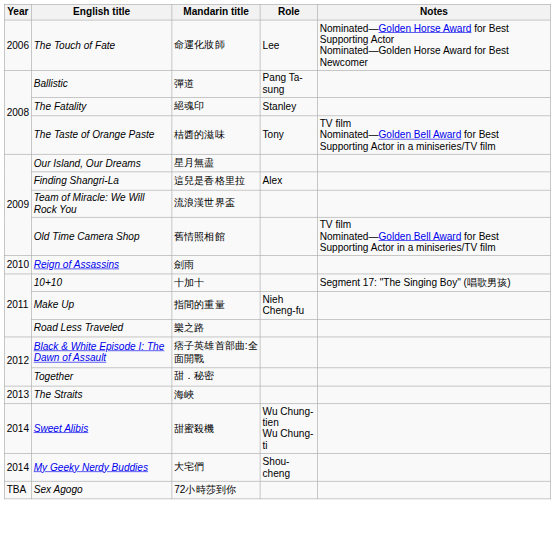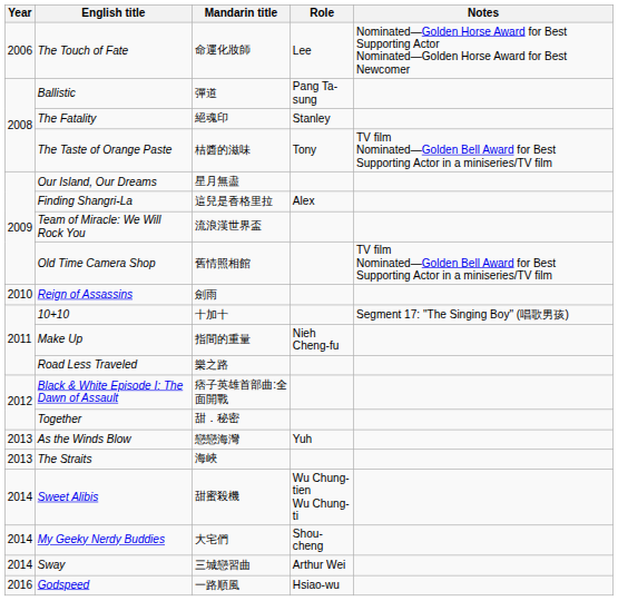 <table class="wikitable sortable">
 <tr>
 <th>Year</th>
 <th>English title</th>
 <th>Mandarin title</th>
 <th>Role</th>
 <th class="unsortable">Notes</th>
 </tr>
 <tr>
 <td>2006</td>
 <td><em>The Touch of Fate</em></td>
 <td>命運化妝師</td>
 <td>Lee</td>
 <td>Nominated—<a href='#'>Golden Horse Award</a> for Best Supporting Actor<br>Nominated—Golden Horse Award for Best Newcomer</td>
 </tr>
 <tr>
 <td rowspan=3>2008</td>
 <td><em>Ballistic</em></td>
 <td>彈道</td>
 <td>Pang Ta-sung</td>
 <td></td>
 </tr>
 <tr>
 <td><em>The Fatality</em></td>
 <td>絕魂印</td>
 <td>Stanley</td>
 <td></td>
 </tr>
 <tr>
 <td><em>The Taste of Orange Paste</em></td>
 <td>桔醬的滋味</td>
 <td>Tony</td>
 <td>TV film<br>Nominated—<a href='#'>Golden Bell Award</a> for Best Supporting Actor in a miniseries/TV film</td>
 </tr>
 <tr>
 <td rowspan=4>2009</td>
 <td><em>Our Island, Our Dreams</em></td>
 <td>星月無盡</td>
 <td></td>
 <td></td>
 </tr>
 <tr>
 <td><em>Finding Shangri-La</em></td>
 <td>這兒是香格里拉</td>
 <td>Alex</td>
 <td></td>
 </tr>
 <tr>
 <td><em>Team of Miracle: We Will Rock You</em></td>
 <td>流浪漢世界盃</td>
 <td></td>
 <td></td>
 </tr>
 <tr>
 <td><em>Old Time Camera Shop</em></td>
 <td>舊情照相館</td>
 <td></td>
 <td>TV film<br>Nominated—<a href='#'>Golden Bell Award</a> for Best Supporting Actor in a miniseries/TV film</td>
 </tr>
 <tr>
 <td>2010</td>
 <td><em><a href='#'>Reign of Assassins</a></em></td>
 <td>劍雨</td>
 <td></td>
 <td></td>
 </tr>
 <tr>
 <td rowspan=3>2011</td>
 <td><em>10+10</em></td>
 <td>十加十</td>
 <td></td>
 <td>Segment 17: "The Singing Boy" (唱歌男孩)</td>
 </tr>
 <tr>
 <td><em>Make Up</em></td>
 <td>指間的重量</td>
 <td>Nieh Cheng-fu</td>
 <td></td>
 </tr>
 <tr>
 <td><em>Road Less Traveled</em></td>
 <td>樂之路</td>
 <td></td>
 <td></td>
 </tr>
 <tr>
 <td rowspan=2>2012</td>
 <td><em><a href='#'>Black & White Episode I: The Dawn of Assault</a></em></td>
 <td>痞子英雄首部曲:全面開戰</td>
 <td></td>
 <td></td>
 </tr>
 <tr>
 <td><em>Together</em></td>
 <td>甜．秘密</td>
 <td></td>
 <td></td>
 </tr>
 <tr>
 <td>2013</td>
+<td><em>As the Winds Blow</em></td>
+<td>戀戀海灣</td>
+<td>Yuh</td>
+<td></td>
+</tr>
+<tr>
+<td>2013</td>
 <td><em>The Straits</em></td>
 <td>海峽</td>
 <td></td>
 <td></td>
 </tr>
 <tr>
 <td>2014</td>
 <td><em><a href='#'>Sweet Alibis</a></em></td>
 <td>甜蜜殺機</td>
 <td>Wu Chung-tien<br>Wu Chung-ti</td>
 <td></td>
 </tr>
 <tr>
 <td>2014</td>
 <td><em><a href='#'>My Geeky Nerdy Buddies</a></em></td>
 <td>大宅們</td>
 <td>Shou-cheng</td>
 <td></td>
 </tr>
 <tr>
-<td>TBA</td>
-<td><em>Sex Agogo</em></td>
-<td>72小時莎到你</td>
+<td>2014</td>
+<td><em>Sway</em></td>
+<td>三城戀習曲</td>
+<td>Arthur Wei</td>
 <td></td>
+</tr>
+<tr>
+<td>2016</td>
+<td><em><a href='#'>Godspeed</a></em></td>
+<td>一路順風</td>
+<td>Hsiao-wu</td>
 <td></td>
 </tr>
 </table>
